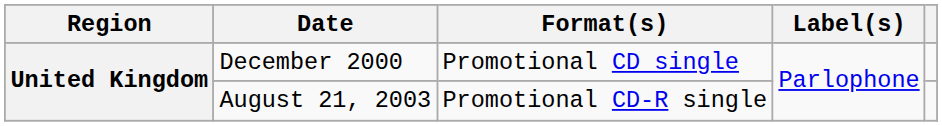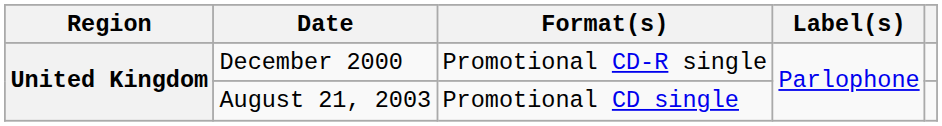 <table class="wikitable plainrowheaders">
 <tr>
 <th scope="col">Region</th>
 <th scope="col">Date</th>
 <th scope="col">Format(s)</th>
 <th scope="col">Label(s)</th>
 <th scope="col"></th>
 </tr>
 <tr>
 <th scope="row" rowspan="2">United Kingdom</th>
 <td>December 2000</td>
-<td>Promotional <a href='#'>CD single</a></td>
+<td>Promotional <a href='#'>CD-R</a> single</td>
 <td rowspan="2"><a href='#'>Parlophone</a></td>
 <td style="text-align:center;"></td>
 </tr>
 <tr>
 <td>August 21, 2003</td>
-<td>Promotional <a href='#'>CD-R</a> single</td>
+<td>Promotional <a href='#'>CD single</a></td>
 <td style="text-align:center;"></td>
 </tr>
 </table>
